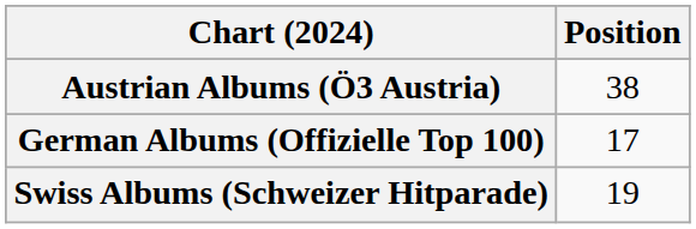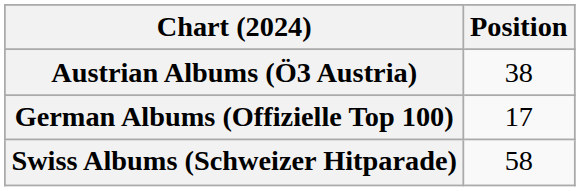 <table class="wikitable sortable plainrowheaders" style="text-align:center">
 <tr>
 <th scope="col">Chart (2024)</th>
 <th scope="col">Position</th>
 </tr>
 <tr>
 <th scope="row">Austrian Albums (Ö3 Austria)</th>
 <td>38</td>
 </tr>
 <tr>
 <th scope="row">German Albums (Offizielle Top 100)</th>
 <td>17</td>
 </tr>
 <tr>
 <th scope="row">Swiss Albums (Schweizer Hitparade)</th>
-<td>19</td>
+<td>58</td>
 </tr>
 </table>
